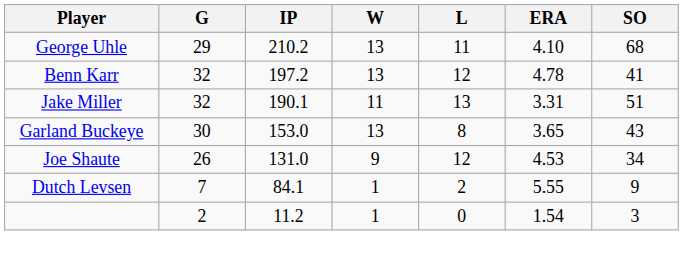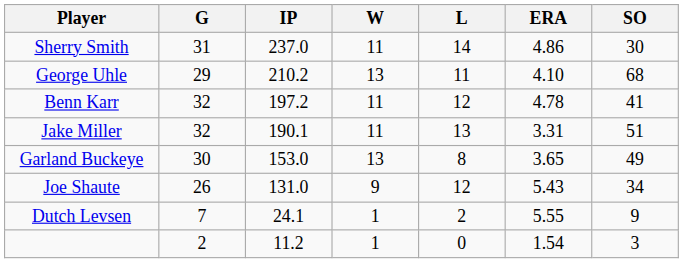 <table class="wikitable sortable">
 <tr>
 <th bgcolor="#DDDDFF" width="16%">Player</th>
 <th bgcolor="#DDDDFF" width="9%">G</th>
 <th bgcolor="#DDDDFF" width="9%">IP</th>
 <th bgcolor="#DDDDFF" width="9%">W</th>
 <th bgcolor="#DDDDFF" width="9%">L</th>
 <th bgcolor="#DDDDFF" width="9%">ERA</th>
 <th bgcolor="#DDDDFF" width="9%">SO</th>
+</tr>
+<tr align="center">
+<td><a href='#'>Sherry Smith</a></td>
+<td>31</td>
+<td>237.0</td>
+<td>11</td>
+<td>14</td>
+<td>4.86</td>
+<td>30</td>
 </tr>
 <tr align=center>
 <td><a href='#'>George Uhle</a></td>
 <td>29</td>
 <td>210.2</td>
 <td>13</td>
 <td>11</td>
 <td>4.10</td>
 <td>68</td>
 </tr>
 <tr align=center>
 <td><a href='#'>Benn Karr</a></td>
 <td>32</td>
 <td>197.2</td>
-<td>13</td>
+<td>11</td>
 <td>12</td>
 <td>4.78</td>
 <td>41</td>
 </tr>
 <tr align=center>
 <td><a href='#'>Jake Miller</a></td>
 <td>32</td>
 <td>190.1</td>
 <td>11</td>
 <td>13</td>
 <td>3.31</td>
 <td>51</td>
 </tr>
 <tr align=center>
 <td><a href='#'>Garland Buckeye</a></td>
 <td>30</td>
 <td>153.0</td>
 <td>13</td>
 <td>8</td>
 <td>3.65</td>
-<td>43</td>
+<td>49</td>
 </tr>
 <tr align=center>
 <td><a href='#'>Joe Shaute</a></td>
 <td>26</td>
 <td>131.0</td>
 <td>9</td>
 <td>12</td>
-<td>4.53</td>
+<td>5.43</td>
 <td>34</td>
 </tr>
 <tr align=center>
 <td><a href='#'>Dutch Levsen</a></td>
 <td>7</td>
-<td>84.1</td>
+<td>24.1</td>
 <td>1</td>
 <td>2</td>
 <td>5.55</td>
 <td>9</td>
 </tr>
 <tr align=center>
 <td></td>
 <td>2</td>
 <td>11.2</td>
 <td>1</td>
 <td>0</td>
 <td>1.54</td>
 <td>3</td>
 </tr>
 </table>
